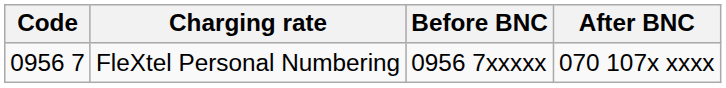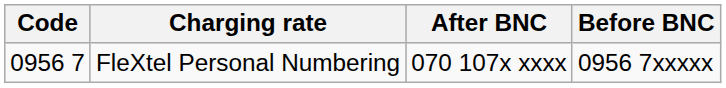 <table class="wikitable">
 <tr>
 <th>Code</th>
 <th>Charging rate</th>
+<th>After BNC</th>
 <th>Before BNC</th>
-<th>After BNC</th>
 </tr>
 <tr>
 <td>0956 7</td>
 <td>FleXtel Personal Numbering</td>
+<td>070 107x xxxx</td>
 <td>0956 7xxxxx</td>
-<td>070 107x xxxx</td>
 </tr>
 </table>
